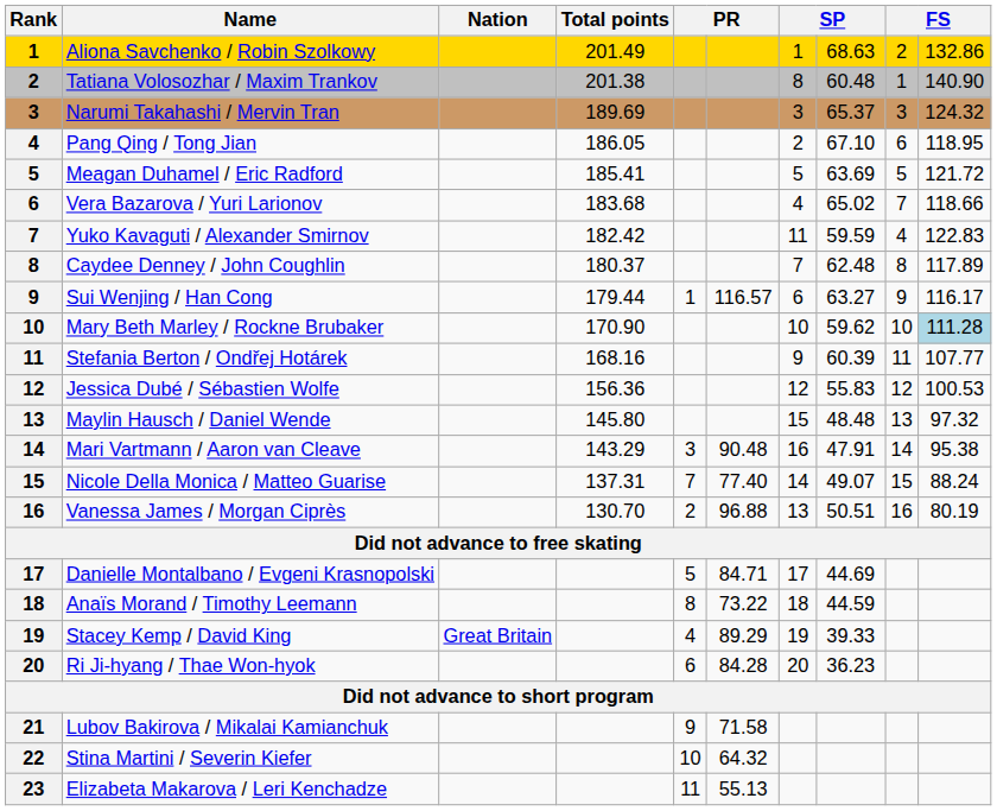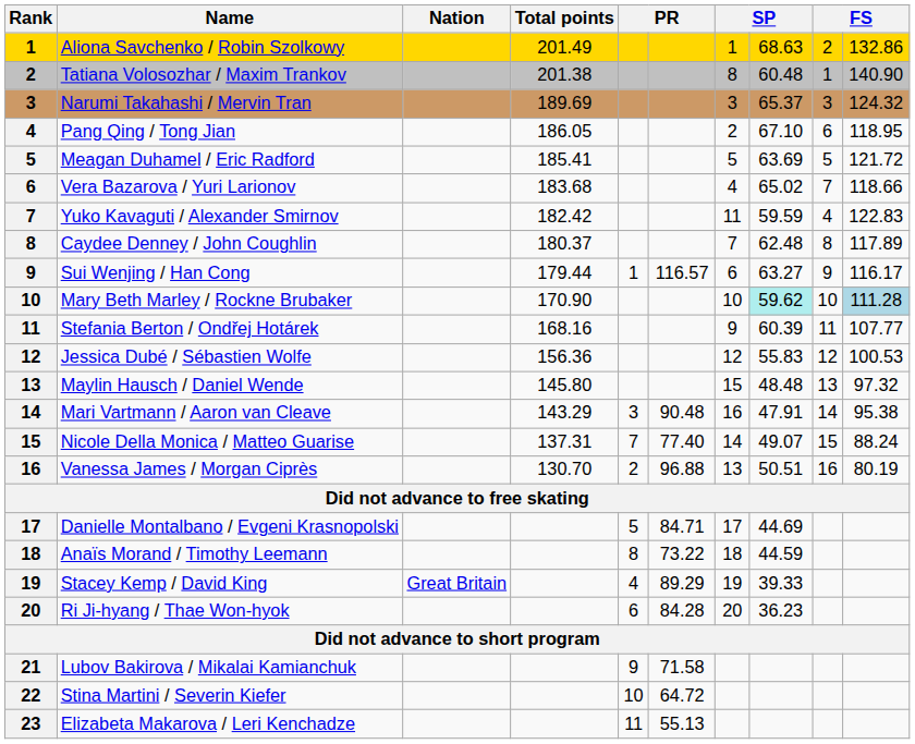 <table class="wikitable sortable">
 <tr>
 <th>Rank</th>
 <th>Name</th>
 <th>Nation</th>
 <th>Total points</th>
 <th colspan="2" width="80px">PR</th>
 <th colspan="2" width="80px"><a href='#'>SP</a></th>
 <th colspan="2" width="80px"><a href='#'>FS</a></th>
 </tr>
 <tr bgcolor="gold">
 <td align="center"><strong>1</strong></td>
 <td><a href='#'>Aliona Savchenko</a> / <a href='#'>Robin Szolkowy</a></td>
 <td></td>
 <td align="center">201.49</td>
 <td align="center"></td>
 <td align="center"></td>
 <td align="center">1</td>
 <td align="center">68.63</td>
 <td align="center">2</td>
 <td align="center">132.86</td>
 </tr>
 <tr bgcolor="silver">
 <td align="center"><strong>2</strong></td>
 <td><a href='#'>Tatiana Volosozhar</a> / <a href='#'>Maxim Trankov</a></td>
 <td></td>
 <td align="center">201.38</td>
 <td align="center"></td>
 <td align="center"></td>
 <td align="center">8</td>
 <td align="center">60.48</td>
 <td align="center">1</td>
 <td align="center">140.90</td>
 </tr>
 <tr bgcolor="cc9966">
 <td align="center"><strong>3</strong></td>
 <td><a href='#'>Narumi Takahashi</a> / <a href='#'>Mervin Tran</a></td>
 <td></td>
 <td align="center">189.69</td>
 <td align="center"></td>
 <td align="center"></td>
 <td align="center">3</td>
 <td align="center">65.37</td>
 <td align="center">3</td>
 <td align="center">124.32</td>
 </tr>
 <tr>
 <th>4</th>
 <td><a href='#'>Pang Qing</a> / <a href='#'>Tong Jian</a></td>
 <td></td>
 <td align="center">186.05</td>
 <td align="center"></td>
 <td align="center"></td>
 <td align="center">2</td>
 <td align="center">67.10</td>
 <td align="center">6</td>
 <td align="center">118.95</td>
 </tr>
 <tr>
 <th>5</th>
 <td><a href='#'>Meagan Duhamel</a> / <a href='#'>Eric Radford</a></td>
 <td></td>
 <td align="center">185.41</td>
 <td align="center"></td>
 <td align="center"></td>
 <td align="center">5</td>
 <td align="center">63.69</td>
 <td align="center">5</td>
 <td align="center">121.72</td>
 </tr>
 <tr>
 <th>6</th>
 <td><a href='#'>Vera Bazarova</a> / <a href='#'>Yuri Larionov</a></td>
 <td></td>
 <td align="center">183.68</td>
 <td align="center"></td>
 <td align="center"></td>
 <td align="center">4</td>
 <td align="center">65.02</td>
 <td align="center">7</td>
 <td align="center">118.66</td>
 </tr>
 <tr>
 <th>7</th>
 <td><a href='#'>Yuko Kavaguti</a> / <a href='#'>Alexander Smirnov</a></td>
 <td></td>
 <td align="center">182.42</td>
 <td align="center"></td>
 <td align="center"></td>
 <td align="center">11</td>
 <td align="center">59.59</td>
 <td align="center">4</td>
 <td align="center">122.83</td>
 </tr>
 <tr>
 <th>8</th>
 <td><a href='#'>Caydee Denney</a> / <a href='#'>John Coughlin</a></td>
 <td></td>
 <td align="center">180.37</td>
 <td align="center"></td>
 <td align="center"></td>
 <td align="center">7</td>
 <td align="center">62.48</td>
 <td align="center">8</td>
 <td align="center">117.89</td>
 </tr>
 <tr>
 <th>9</th>
 <td><a href='#'>Sui Wenjing</a> / <a href='#'>Han Cong</a></td>
 <td></td>
 <td align="center">179.44</td>
 <td align="center">1</td>
 <td align="center">116.57</td>
 <td align="center">6</td>
 <td align="center">63.27</td>
 <td align="center">9</td>
 <td align="center">116.17</td>
 </tr>
 <tr>
 <th>10</th>
 <td><a href='#'>Mary Beth Marley</a> / <a href='#'>Rockne Brubaker</a></td>
 <td></td>
 <td align="center">170.90</td>
 <td align="center"></td>
 <td align="center"></td>
 <td align="center">10</td>
-<td align="center">59.62</td>
+<td align="center" style="background: paleturquoise;">59.62</td>
 <td align="center">10</td>
 <td align="center" style="background: lightblue;">111.28</td>
 </tr>
 <tr>
 <th>11</th>
 <td><a href='#'>Stefania Berton</a> / <a href='#'>Ondřej Hotárek</a></td>
 <td></td>
 <td align="center">168.16</td>
 <td align="center"></td>
 <td align="center"></td>
 <td align="center">9</td>
 <td align="center">60.39</td>
 <td align="center">11</td>
 <td align="center">107.77</td>
 </tr>
 <tr>
 <th>12</th>
 <td><a href='#'>Jessica Dubé</a> / <a href='#'>Sébastien Wolfe</a></td>
 <td></td>
 <td align="center">156.36</td>
 <td align="center"></td>
 <td align="center"></td>
 <td align="center">12</td>
 <td align="center">55.83</td>
 <td align="center">12</td>
 <td align="center">100.53</td>
 </tr>
 <tr>
 <th>13</th>
 <td><a href='#'>Maylin Hausch</a> / <a href='#'>Daniel Wende</a></td>
 <td></td>
 <td align="center">145.80</td>
 <td align="center"></td>
 <td align="center"></td>
 <td align="center">15</td>
 <td align="center">48.48</td>
 <td align="center">13</td>
 <td align="center">97.32</td>
 </tr>
 <tr>
 <th>14</th>
 <td><a href='#'>Mari Vartmann</a> / <a href='#'>Aaron van Cleave</a></td>
 <td></td>
 <td align="center">143.29</td>
 <td align="center">3</td>
 <td align="center">90.48</td>
 <td align="center">16</td>
 <td align="center">47.91</td>
 <td align="center">14</td>
 <td align="center">95.38</td>
 </tr>
 <tr>
 <th>15</th>
 <td><a href='#'>Nicole Della Monica</a> / <a href='#'>Matteo Guarise</a></td>
 <td></td>
 <td align="center">137.31</td>
 <td align="center">7</td>
 <td align="center">77.40</td>
 <td align="center">14</td>
 <td align="center">49.07</td>
 <td align="center">15</td>
 <td align="center">88.24</td>
 </tr>
 <tr>
 <th>16</th>
 <td><a href='#'>Vanessa James</a> / <a href='#'>Morgan Ciprès</a></td>
 <td></td>
 <td align="center">130.70</td>
 <td align="center">2</td>
 <td align="center">96.88</td>
 <td align="center">13</td>
 <td align="center">50.51</td>
 <td align="center">16</td>
 <td align="center">80.19</td>
 </tr>
 <tr>
 <th colspan="10">Did not advance to free skating</th>
 </tr>
 <tr>
 <th>17</th>
 <td><a href='#'>Danielle Montalbano</a> / <a href='#'>Evgeni Krasnopolski</a></td>
 <td></td>
 <td></td>
 <td align="center">5</td>
 <td align="center">84.71</td>
 <td align="center">17</td>
 <td align="center">44.69</td>
 <td></td>
 <td></td>
 </tr>
 <tr>
 <th>18</th>
 <td><a href='#'>Anaïs Morand</a> / <a href='#'>Timothy Leemann</a></td>
 <td></td>
 <td></td>
 <td align="center">8</td>
 <td align="center">73.22</td>
 <td align="center">18</td>
 <td align="center">44.59</td>
 <td></td>
 <td></td>
 </tr>
 <tr>
 <th>19</th>
 <td><a href='#'>Stacey Kemp</a> / <a href='#'>David King</a></td>
 <td> <a href='#'>Great Britain</a></td>
 <td></td>
 <td align="center">4</td>
 <td align="center">89.29</td>
 <td align="center">19</td>
 <td align="center">39.33</td>
 <td></td>
 <td></td>
 </tr>
 <tr>
 <th>20</th>
 <td><a href='#'>Ri Ji-hyang</a> / <a href='#'>Thae Won-hyok</a></td>
 <td></td>
 <td></td>
 <td align="center">6</td>
 <td align="center">84.28</td>
 <td align="center">20</td>
 <td align="center">36.23</td>
 <td></td>
 <td></td>
 </tr>
 <tr>
 <th colspan="10">Did not advance to short program</th>
 </tr>
 <tr>
 <th>21</th>
 <td><a href='#'>Lubov Bakirova</a> / <a href='#'>Mikalai Kamianchuk</a></td>
 <td></td>
 <td></td>
 <td align="center">9</td>
 <td align="center">71.58</td>
 <td></td>
 <td></td>
 <td></td>
 <td></td>
 </tr>
 <tr>
 <th>22</th>
 <td><a href='#'>Stina Martini</a> / <a href='#'>Severin Kiefer</a></td>
 <td></td>
 <td></td>
 <td align="center">10</td>
-<td align="center">64.32</td>
+<td align="center">64.72</td>
 <td></td>
 <td></td>
 <td></td>
 <td></td>
 </tr>
 <tr>
 <th>23</th>
 <td><a href='#'>Elizabeta Makarova</a> / <a href='#'>Leri Kenchadze</a></td>
 <td></td>
 <td></td>
 <td align="center">11</td>
 <td align="center">55.13</td>
 <td></td>
 <td></td>
 <td></td>
 <td></td>
 </tr>
 </table>
